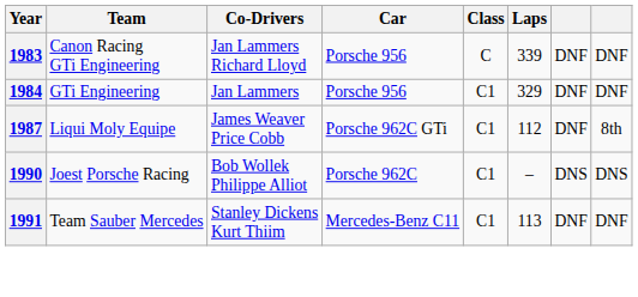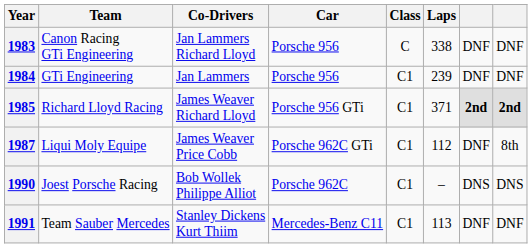 <table class="wikitable" style="text-align:center; font-size:90%">
 <tr>
 <th>Year</th>
 <th>Team</th>
 <th>Co-Drivers</th>
 <th>Car</th>
 <th>Class</th>
 <th>Laps</th>
 <th></th>
 <th></th>
 </tr>
 <tr>
 <th><a href='#'>1983</a></th>
 <td align="left" nowrap> <a href='#'>Canon</a> Racing<br> <a href='#'>GTi Engineering</a></td>
 <td align="left" nowrap> <a href='#'>Jan Lammers</a><br> <a href='#'>Richard Lloyd</a></td>
 <td align="left" nowrap><a href='#'>Porsche 956</a></td>
 <td>C</td>
-<td>339</td>
+<td>338</td>
 <td>DNF</td>
 <td>DNF</td>
 </tr>
 <tr>
 <th><a href='#'>1984</a></th>
 <td align="left" nowrap> <a href='#'>GTi Engineering</a></td>
 <td align="left" nowrap> <a href='#'>Jan Lammers</a></td>
 <td align="left" nowrap><a href='#'>Porsche 956</a></td>
 <td>C1</td>
-<td>329</td>
+<td>239</td>
 <td>DNF</td>
 <td>DNF</td>
+</tr>
+<tr>
+<th><a href='#'>1985</a></th>
+<td align="left" nowrap> <a href='#'>Richard Lloyd Racing</a></td>
+<td align="left" nowrap> <a href='#'>James Weaver</a><br> <a href='#'>Richard Lloyd</a></td>
+<td align="left" nowrap><a href='#'>Porsche 956</a> GTi</td>
+<td>C1</td>
+<td>371</td>
+<td style="background:#dfdfdf;"><strong>2nd</strong></td>
+<td style="background:#dfdfdf;"><strong>2nd</strong></td>
 </tr>
 <tr>
 <th><a href='#'>1987</a></th>
 <td align="left" nowrap> <a href='#'>Liqui Moly Equipe</a></td>
 <td align="left" nowrap> <a href='#'>James Weaver</a><br> <a href='#'>Price Cobb</a></td>
 <td align="left" nowrap><a href='#'>Porsche 962C</a> GTi</td>
 <td>C1</td>
 <td>112</td>
 <td>DNF</td>
 <td>8th</td>
 </tr>
 <tr>
 <th><a href='#'>1990</a></th>
 <td align="left" nowrap> <a href='#'>Joest</a> <a href='#'>Porsche</a> Racing</td>
 <td align="left" nowrap> <a href='#'>Bob Wollek</a><br> <a href='#'>Philippe Alliot</a></td>
 <td align="left" nowrap><a href='#'>Porsche 962C</a></td>
 <td>C1</td>
 <td>–</td>
 <td>DNS</td>
 <td>DNS</td>
 </tr>
 <tr>
 <th><a href='#'>1991</a></th>
 <td align="left" nowrap> Team <a href='#'>Sauber</a> <a href='#'>Mercedes</a></td>
 <td align="left" nowrap> <a href='#'>Stanley Dickens</a><br> <a href='#'>Kurt Thiim</a></td>
 <td align="left" nowrap><a href='#'>Mercedes-Benz C11</a></td>
 <td>C1</td>
 <td>113</td>
 <td>DNF</td>
 <td>DNF</td>
 </tr>
 </table>
